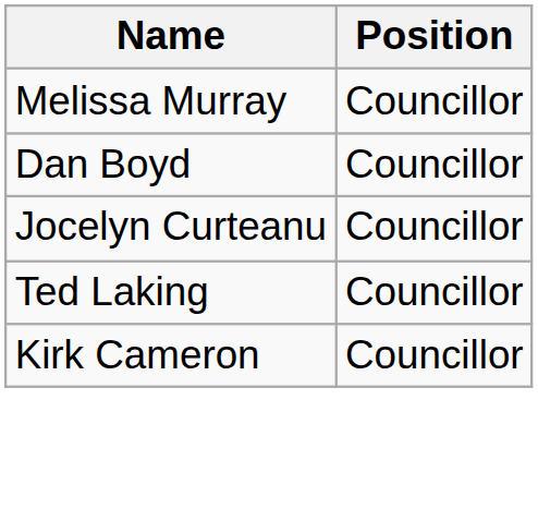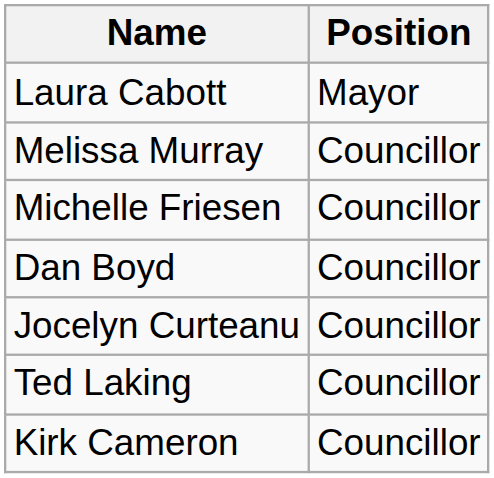 <table class="wikitable">
 <tr>
 <th>Name</th>
 <th>Position</th>
 </tr>
 <tr>
+<td>Laura Cabott</td>
+<td>Mayor</td>
+</tr>
+<tr>
 <td>Melissa Murray</td>
+<td>Councillor</td>
+</tr>
+<tr>
+<td>Michelle Friesen</td>
 <td>Councillor</td>
 </tr>
 <tr>
 <td>Dan Boyd</td>
 <td>Councillor</td>
 </tr>
 <tr>
 <td>Jocelyn Curteanu</td>
 <td>Councillor</td>
 </tr>
 <tr>
 <td>Ted Laking</td>
 <td>Councillor</td>
 </tr>
 <tr>
 <td>Kirk Cameron</td>
 <td>Councillor</td>
 </tr>
 </table>
